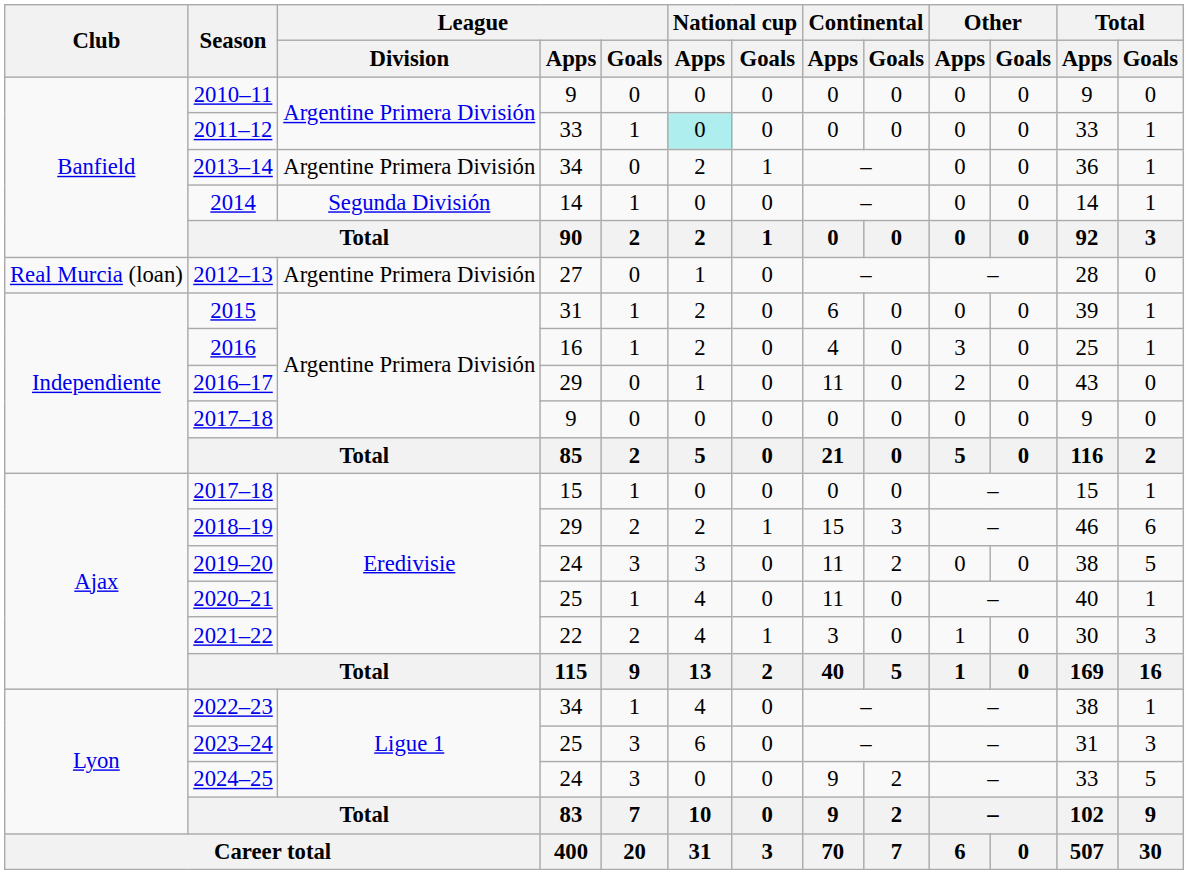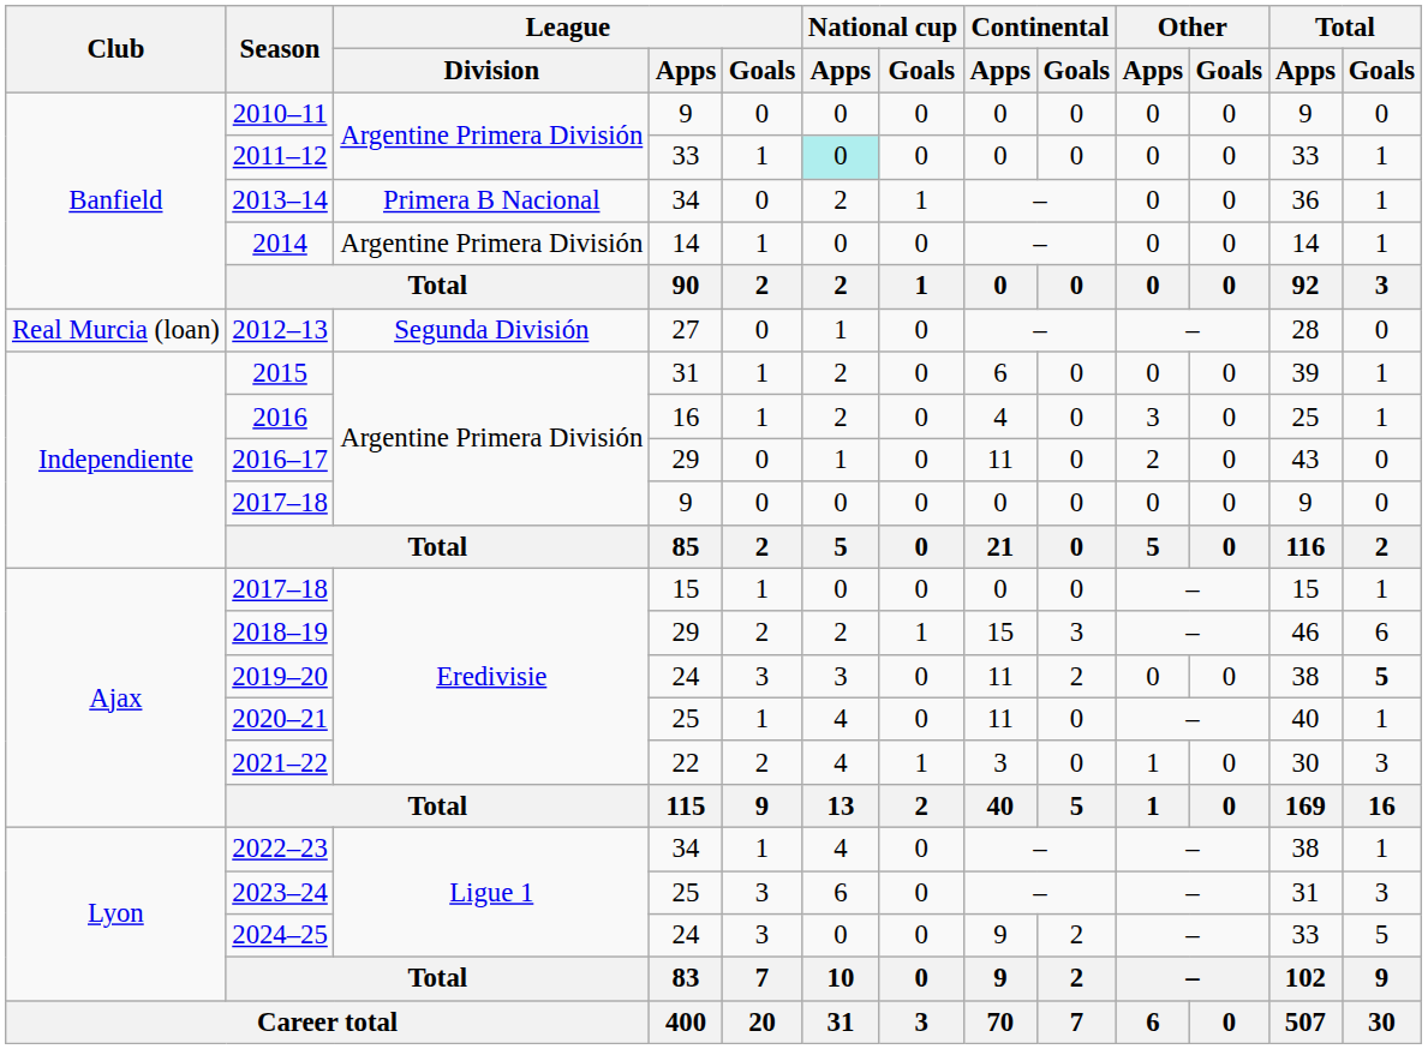 <table class="wikitable" style="text-align:center">
 <tr>
 <th rowspan="2">Club</th>
 <th rowspan="2">Season</th>
 <th colspan="3">League</th>
 <th colspan="2">National cup</th>
 <th colspan="2">Continental</th>
 <th colspan="2">Other</th>
 <th colspan="2">Total</th>
 </tr>
 <tr>
 <th>Division</th>
 <th>Apps</th>
 <th>Goals</th>
 <th>Apps</th>
 <th>Goals</th>
 <th>Apps</th>
 <th>Goals</th>
 <th>Apps</th>
 <th>Goals</th>
 <th>Apps</th>
 <th>Goals</th>
 </tr>
 <tr>
 <td rowspan="5"><a href='#'>Banfield</a></td>
 <td><a href='#'>2010–11</a></td>
 <td rowspan="2"><a href='#'>Argentine Primera División</a></td>
 <td>9</td>
 <td>0</td>
 <td>0</td>
 <td>0</td>
 <td>0</td>
 <td>0</td>
 <td>0</td>
 <td>0</td>
 <td>9</td>
 <td>0</td>
 </tr>
 <tr>
 <td><a href='#'>2011–12</a></td>
 <td>33</td>
 <td>1</td>
 <td style="background: paleturquoise;">0</td>
 <td>0</td>
 <td>0</td>
 <td>0</td>
 <td>0</td>
 <td>0</td>
 <td>33</td>
 <td>1</td>
 </tr>
 <tr>
 <td><a href='#'>2013–14</a></td>
-<td>Argentine Primera División</td>
+<td><a href='#'>Primera B Nacional</a></td>
 <td>34</td>
 <td>0</td>
 <td>2</td>
 <td>1</td>
 <td colspan="2">–</td>
 <td>0</td>
 <td>0</td>
 <td>36</td>
 <td>1</td>
 </tr>
 <tr>
 <td><a href='#'>2014</a></td>
-<td><a href='#'>Segunda División</a></td>
+<td>Argentine Primera División</td>
 <td>14</td>
 <td>1</td>
 <td>0</td>
 <td>0</td>
 <td colspan="2">–</td>
 <td>0</td>
 <td>0</td>
 <td>14</td>
 <td>1</td>
 </tr>
 <tr>
 <th colspan="2">Total</th>
 <th>90</th>
 <th>2</th>
 <th>2</th>
 <th>1</th>
 <th>0</th>
 <th>0</th>
 <th>0</th>
 <th>0</th>
 <th>92</th>
 <th>3</th>
 </tr>
 <tr>
 <td><a href='#'>Real Murcia</a> (loan)</td>
 <td><a href='#'>2012–13</a></td>
-<td>Argentine Primera División</td>
+<td><a href='#'>Segunda División</a></td>
 <td>27</td>
 <td>0</td>
 <td>1</td>
 <td>0</td>
 <td colspan="2">–</td>
 <td colspan="2">–</td>
 <td>28</td>
 <td>0</td>
 </tr>
 <tr>
 <td rowspan="5"><a href='#'>Independiente</a></td>
 <td><a href='#'>2015</a></td>
 <td rowspan="4">Argentine Primera División</td>
 <td>31</td>
 <td>1</td>
 <td>2</td>
 <td>0</td>
 <td>6</td>
 <td>0</td>
 <td>0</td>
 <td>0</td>
 <td>39</td>
 <td>1</td>
 </tr>
 <tr>
 <td><a href='#'>2016</a></td>
 <td>16</td>
 <td>1</td>
 <td>2</td>
 <td>0</td>
 <td>4</td>
 <td>0</td>
 <td>3</td>
 <td>0</td>
 <td>25</td>
 <td>1</td>
 </tr>
 <tr>
 <td><a href='#'>2016–17</a></td>
 <td>29</td>
 <td>0</td>
 <td>1</td>
 <td>0</td>
 <td>11</td>
 <td>0</td>
 <td>2</td>
 <td>0</td>
 <td>43</td>
 <td>0</td>
 </tr>
 <tr>
 <td><a href='#'>2017–18</a></td>
 <td>9</td>
 <td>0</td>
 <td>0</td>
 <td>0</td>
 <td>0</td>
 <td>0</td>
 <td>0</td>
 <td>0</td>
 <td>9</td>
 <td>0</td>
 </tr>
 <tr>
 <th colspan="2">Total</th>
 <th>85</th>
 <th>2</th>
 <th>5</th>
 <th>0</th>
 <th>21</th>
 <th>0</th>
 <th>5</th>
 <th>0</th>
 <th>116</th>
 <th>2</th>
 </tr>
 <tr>
 <td rowspan="6"><a href='#'>Ajax</a></td>
 <td><a href='#'>2017–18</a></td>
 <td rowspan="5"><a href='#'>Eredivisie</a></td>
 <td>15</td>
 <td>1</td>
 <td>0</td>
 <td>0</td>
 <td>0</td>
 <td>0</td>
 <td colspan="2">–</td>
 <td>15</td>
 <td>1</td>
 </tr>
 <tr>
 <td><a href='#'>2018–19</a></td>
 <td>29</td>
 <td>2</td>
 <td>2</td>
 <td>1</td>
 <td>15</td>
 <td>3</td>
 <td colspan="2">–</td>
 <td>46</td>
 <td>6</td>
 </tr>
 <tr>
 <td><a href='#'>2019–20</a></td>
 <td>24</td>
 <td>3</td>
 <td>3</td>
 <td>0</td>
 <td>11</td>
 <td>2</td>
 <td>0</td>
 <td>0</td>
 <td>38</td>
-<td>5</td>
+<td><strong>5</strong></td>
 </tr>
 <tr>
 <td><a href='#'>2020–21</a></td>
 <td>25</td>
 <td>1</td>
 <td>4</td>
 <td>0</td>
 <td>11</td>
 <td>0</td>
 <td colspan="2">–</td>
 <td>40</td>
 <td>1</td>
 </tr>
 <tr>
 <td><a href='#'>2021–22</a></td>
 <td>22</td>
 <td>2</td>
 <td>4</td>
 <td>1</td>
 <td>3</td>
 <td>0</td>
 <td>1</td>
 <td>0</td>
 <td>30</td>
 <td>3</td>
 </tr>
 <tr>
 <th colspan="2">Total</th>
 <th>115</th>
 <th>9</th>
 <th>13</th>
 <th>2</th>
 <th>40</th>
 <th>5</th>
 <th>1</th>
 <th>0</th>
 <th>169</th>
 <th>16</th>
 </tr>
 <tr>
 <td rowspan="4"><a href='#'>Lyon</a></td>
 <td><a href='#'>2022–23</a></td>
 <td rowspan="3"><a href='#'>Ligue 1</a></td>
 <td>34</td>
 <td>1</td>
 <td>4</td>
 <td>0</td>
 <td colspan="2">–</td>
 <td colspan="2">–</td>
 <td>38</td>
 <td>1</td>
 </tr>
 <tr>
 <td><a href='#'>2023–24</a></td>
 <td>25</td>
 <td>3</td>
 <td>6</td>
 <td>0</td>
 <td colspan="2">–</td>
 <td colspan="2">–</td>
 <td>31</td>
 <td>3</td>
 </tr>
 <tr>
 <td><a href='#'>2024–25</a></td>
 <td>24</td>
 <td>3</td>
 <td>0</td>
 <td>0</td>
 <td>9</td>
 <td>2</td>
 <td colspan="2">–</td>
 <td>33</td>
 <td>5</td>
 </tr>
 <tr>
 <th colspan="2">Total</th>
 <th>83</th>
 <th>7</th>
 <th>10</th>
 <th>0</th>
 <th>9</th>
 <th>2</th>
 <th colspan="2">–</th>
 <th>102</th>
 <th>9</th>
 </tr>
 <tr>
 <th colspan="3">Career total</th>
 <th>400</th>
 <th>20</th>
 <th>31</th>
 <th>3</th>
 <th>70</th>
 <th>7</th>
 <th>6</th>
 <th>0</th>
 <th>507</th>
 <th>30</th>
 </tr>
 </table>
